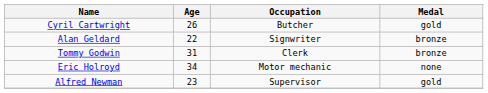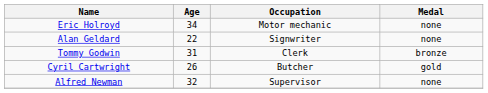 <table class="wikitable" style="text-align: center">
 <tr>
 <th width=250>Name</th>
 <th width=50>Age</th>
 <th width=250>Occupation</th>
 <th width=150>Medal</th>
 </tr>
 <tr>
-<td><a href='#'>Cyril Cartwright</a></td>
-<td>26</td>
-<td>Butcher</td>
-<td>gold</td>
+<td><a href='#'>Eric Holroyd</a></td>
+<td>34</td>
+<td>Motor mechanic</td>
+<td>none</td>
 </tr>
 <tr>
 <td><a href='#'>Alan Geldard</a></td>
 <td>22</td>
 <td>Signwriter</td>
-<td>bronze</td>
+<td>none</td>
 </tr>
 <tr>
 <td><a href='#'>Tommy Godwin</a></td>
 <td>31</td>
 <td>Clerk</td>
 <td>bronze</td>
 </tr>
 <tr>
-<td><a href='#'>Eric Holroyd</a></td>
-<td>34</td>
-<td>Motor mechanic</td>
-<td>none</td>
+<td><a href='#'>Cyril Cartwright</a></td>
+<td>26</td>
+<td>Butcher</td>
+<td>gold</td>
 </tr>
 <tr>
 <td><a href='#'>Alfred Newman</a></td>
-<td>23</td>
+<td>32</td>
 <td>Supervisor</td>
-<td>gold</td>
+<td>none</td>
 </tr>
 <tr>
 </tr>
 </table>
